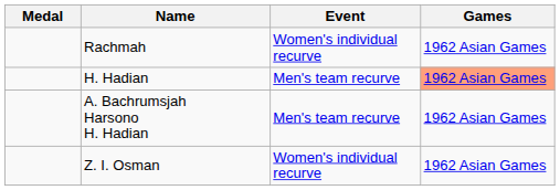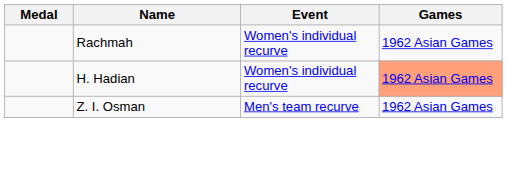 <table class="wikitable sortable" style="font-size:100%">
 <tr>
 <th width="90">Medal</th>
 <th width="250">Name</th>
 <th width="200">Event</th>
 <th width="180">Games</th>
 </tr>
 <tr>
 <td></td>
 <td>Rachmah</td>
 <td><a href='#'>Women's individual recurve</a></td>
 <td><a href='#'>1962 Asian Games</a></td>
 </tr>
 <tr>
 <td></td>
 <td>H. Hadian</td>
-<td><a href='#'>Men's team recurve</a></td>
+<td><a href='#'>Women's individual recurve</a></td>
 <td style="background: lightsalmon;"><a href='#'>1962 Asian Games</a></td>
 </tr>
 <tr>
 <td></td>
-<td>A. Bachrumsjah<br>Harsono<br>H. Hadian</td>
+<td>Z. I. Osman</td>
 <td><a href='#'>Men's team recurve</a></td>
 <td><a href='#'>1962 Asian Games</a></td>
 </tr>
-<tr>
-<td></td>
-<td>Z. I. Osman</td>
-<td><a href='#'>Women's individual recurve</a></td>
-<td><a href='#'>1962 Asian Games</a></td>
-</tr>
 </table>
